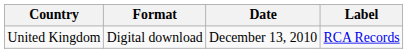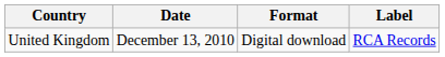 <table class="wikitable">
 <tr>
 <th>Country</th>
+<th>Date</th>
 <th>Format</th>
-<th>Date</th>
 <th>Label</th>
 </tr>
 <tr>
 <td>United Kingdom</td>
+<td>December 13, 2010</td>
 <td>Digital download</td>
-<td>December 13, 2010</td>
 <td><a href='#'>RCA Records</a></td>
 </tr>
 </table>
